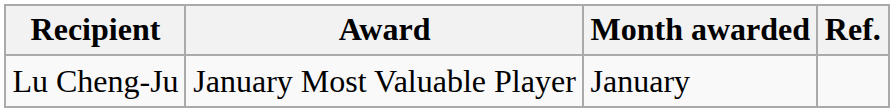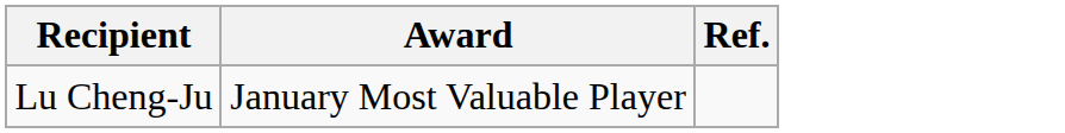 <table class="wikitable">
 <tr>
 <th>Recipient</th>
 <th>Award</th>
-<th>Month awarded</th>
 <th>Ref.</th>
 </tr>
 <tr>
 <td>Lu Cheng-Ju</td>
 <td>January Most Valuable Player</td>
-<td>January</td>
 <td></td>
 </tr>
 </table>
